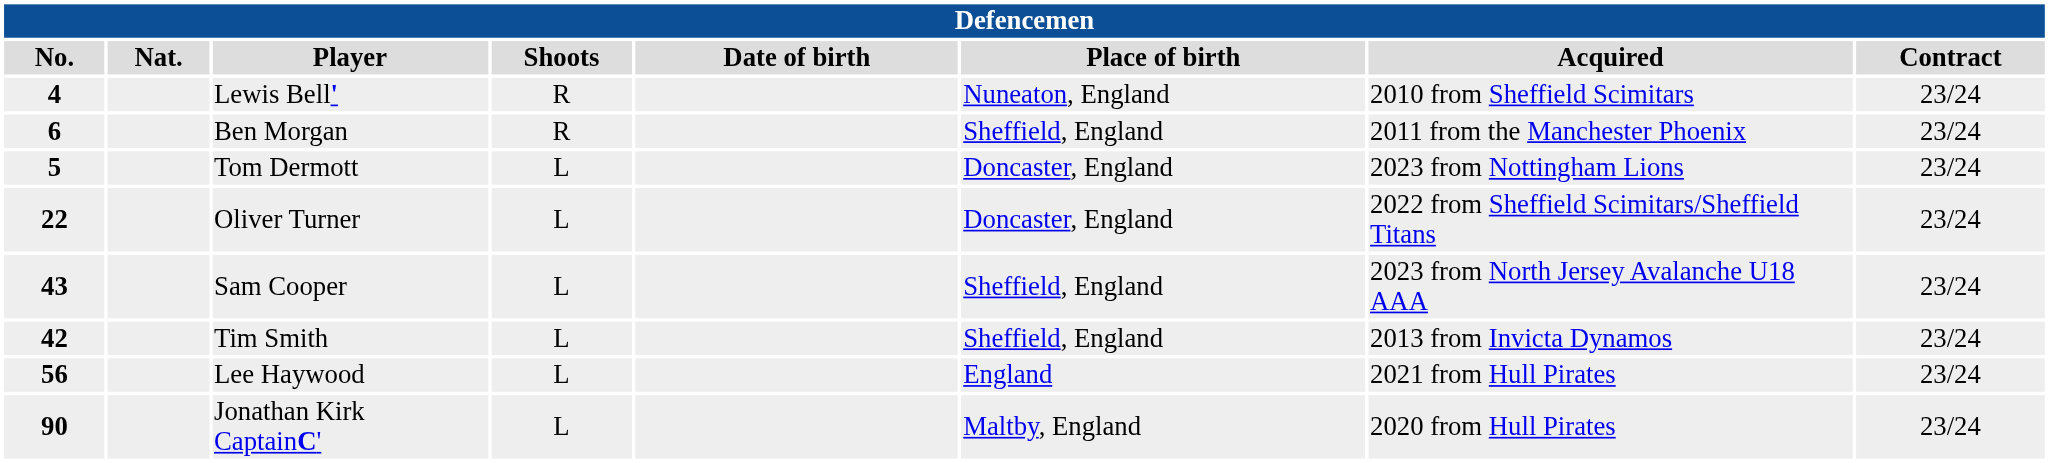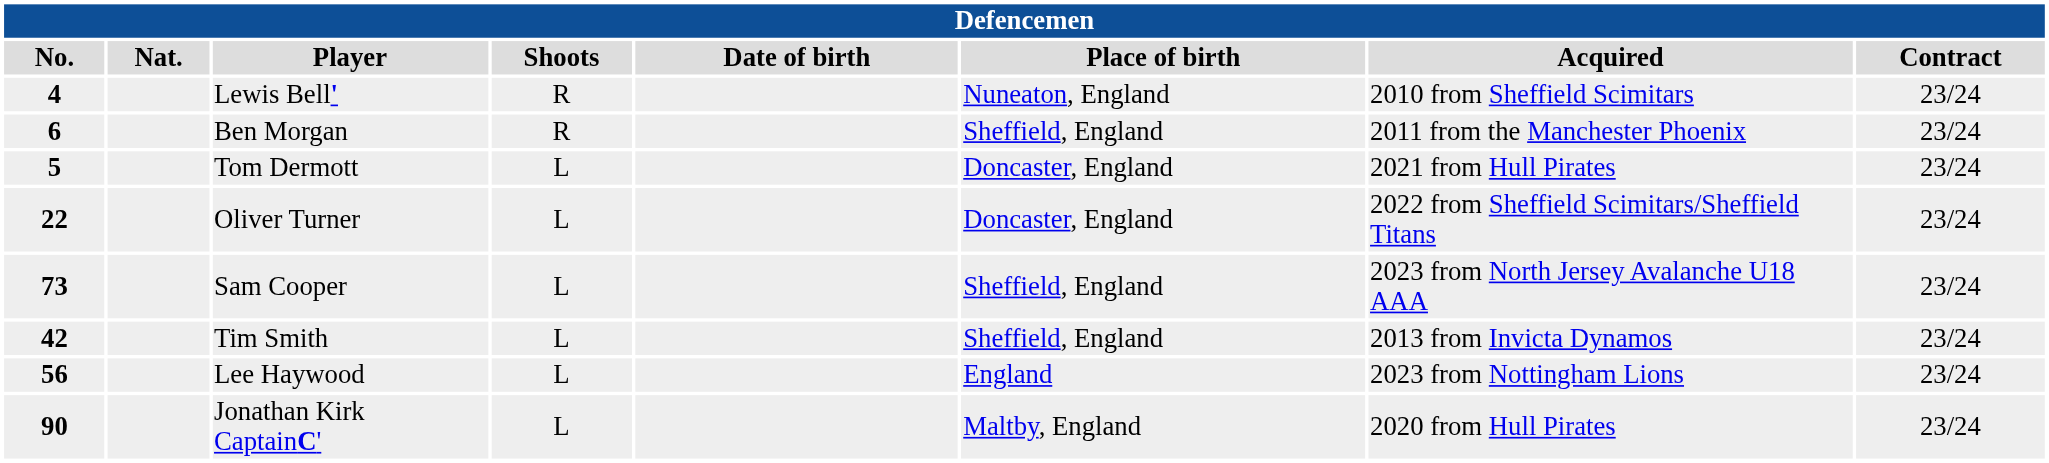 <table class="toccolours"  style="width:97%; clear:both; margin:1.5em auto; text-align:center;">
 <tr>
 <th colspan="10" style="background:#0d4f97; color: white;">Defencemen</th>
 </tr>
 <tr style="background:#ddd;">
 <th width=5%>No.</th>
 <th width=5%>Nat.</th>
 <th !width=22%>Player</th>
 <th width=7%>Shoots</th>
 <th width=16%>Date of birth</th>
 <th width=20%>Place of birth</th>
 <th width=24%>Acquired</th>
 <td><strong>Contract</strong></td>
 </tr>
 <tr style="background:#eee;">
 <td><strong>4</strong></td>
 <td></td>
 <td align="left">Lewis Bell<a href='#'><strong>'</strong></a></td>
 <td>R</td>
 <td align="left"></td>
 <td align="left"><a href='#'>Nuneaton</a>, England</td>
 <td align="left">2010 from <a href='#'>Sheffield Scimitars</a></td>
 <td>23/24</td>
 </tr>
 <tr style="background:#eee;">
 <td><strong>6</strong></td>
 <td></td>
 <td align="left">Ben Morgan</td>
 <td>R</td>
 <td align="left"></td>
 <td align="left"><a href='#'>Sheffield</a>, England</td>
 <td align="left">2011 from the <a href='#'>Manchester Phoenix</a></td>
 <td>23/24</td>
 </tr>
 <tr style="background:#eee;">
 <td><strong>5</strong></td>
 <td></td>
 <td align="left">Tom Dermott</td>
 <td>L</td>
 <td align="left"></td>
 <td align="left"><a href='#'>Doncaster</a>, England</td>
-<td align="left">2023 from <a href='#'>Nottingham Lions</a></td>
+<td align="left">2021 from <a href='#'>Hull Pirates</a></td>
 <td>23/24</td>
 </tr>
 <tr style="background:#eee;">
 <td><strong>22</strong></td>
 <td></td>
 <td align="left">Oliver Turner</td>
 <td>L</td>
 <td align="left"></td>
 <td align="left"><a href='#'>Doncaster</a>, England</td>
 <td align="left">2022 from <a href='#'>Sheffield Scimitars/Sheffield Titans</a></td>
 <td>23/24</td>
 </tr>
 <tr style="background:#eee;">
-<td><strong>43</strong></td>
+<td><strong>73</strong></td>
 <td></td>
 <td align="left">Sam Cooper</td>
 <td>L</td>
 <td align="left"></td>
 <td align="left"><a href='#'>Sheffield</a>, England</td>
 <td align="left">2023 from <a href='#'>North Jersey Avalanche U18 AAA</a></td>
 <td>23/24</td>
 </tr>
 <tr style="background:#eee;">
 <td><strong>42</strong></td>
 <td></td>
 <td align="left">Tim Smith</td>
 <td>L</td>
 <td align="left"></td>
 <td align="left"><a href='#'>Sheffield</a>, England</td>
 <td align="left">2013 from <a href='#'>Invicta Dynamos</a></td>
 <td>23/24</td>
 </tr>
 <tr style="background:#eee;">
 <td><strong>56</strong></td>
 <td></td>
 <td align="left">Lee Haywood</td>
 <td>L</td>
 <td align="left"></td>
 <td align="left"><a href='#'>England</a></td>
-<td align="left">2021 from <a href='#'>Hull Pirates</a></td>
+<td align="left">2023 from <a href='#'>Nottingham Lions</a></td>
 <td>23/24</td>
 </tr>
 <tr style="background:#eee;">
 <td><strong>90</strong></td>
 <td></td>
 <td align="left">Jonathan Kirk<br><a href='#'>Captain</a><a href='#'><strong>C</strong>'</a></td>
 <td>L</td>
 <td align="left"></td>
 <td align="left"><a href='#'>Maltby</a>, England</td>
 <td align="left">2020 from <a href='#'>Hull Pirates</a></td>
 <td>23/24</td>
 </tr>
 </table>
